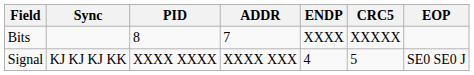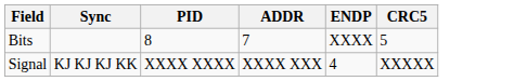 <table class="wikitable">
 <tr>
 <th>Field</th>
 <th>Sync</th>
 <th>PID</th>
 <th>ADDR</th>
 <th>ENDP</th>
 <th>CRC5</th>
-<th>EOP</th>
 </tr>
 <tr>
 <td>Bits</td>
 <td></td>
 <td>8</td>
 <td>7</td>
 <td>XXXX</td>
-<td>XXXXX</td>
-<td></td>
+<td>5</td>
 </tr>
 <tr>
 <td>Signal</td>
 <td>KJ KJ KJ KK</td>
 <td>XXXX XXXX</td>
 <td>XXXX XXX</td>
 <td>4</td>
-<td>5</td>
-<td>SE0 SE0 J</td>
+<td>XXXXX</td>
 </tr>
 </table>
